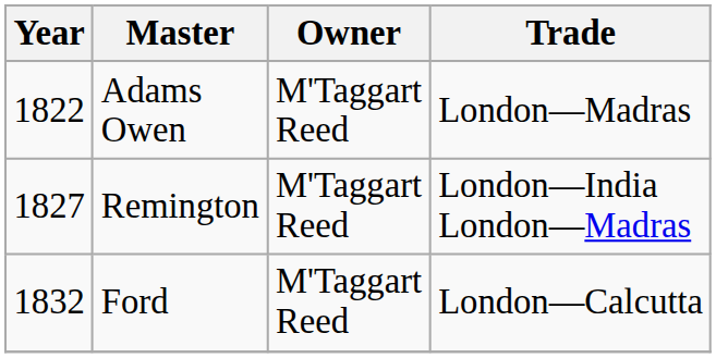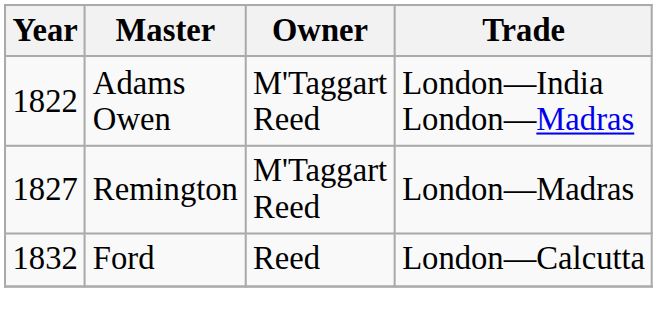 <table class="sortable wikitable">
 <tr>
 <th>Year</th>
 <th>Master</th>
 <th>Owner</th>
 <th>Trade</th>
 </tr>
 <tr>
 <td>1822</td>
 <td>Adams<br>Owen</td>
 <td>M'Taggart<br>Reed</td>
-<td>London—Madras</td>
+<td>London—India<br>London—<a href='#'>Madras</a></td>
 </tr>
 <tr>
 <td>1827</td>
 <td>Remington</td>
 <td>M'Taggart<br>Reed</td>
-<td>London—India<br>London—<a href='#'>Madras</a></td>
+<td>London—Madras</td>
 </tr>
 <tr>
 <td>1832</td>
 <td>Ford</td>
-<td>M'Taggart<br>Reed</td>
+<td>Reed</td>
 <td>London—Calcutta</td>
 </tr>
 <tr>
 </tr>
 </table>
